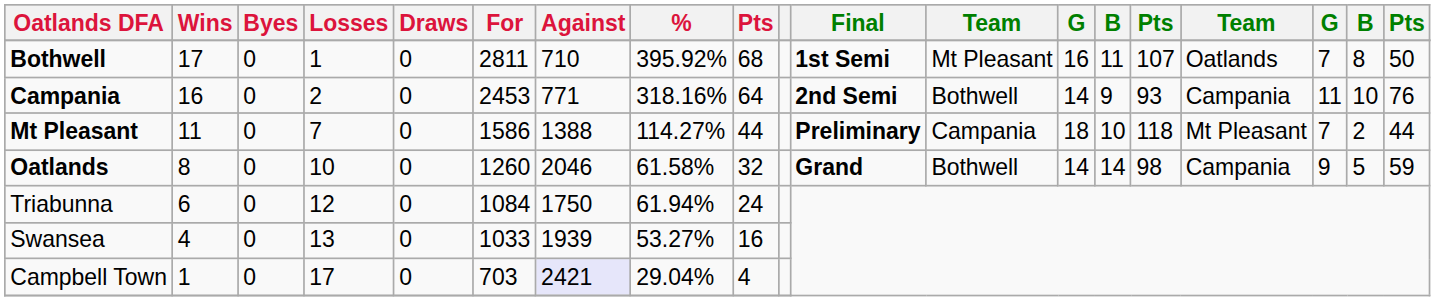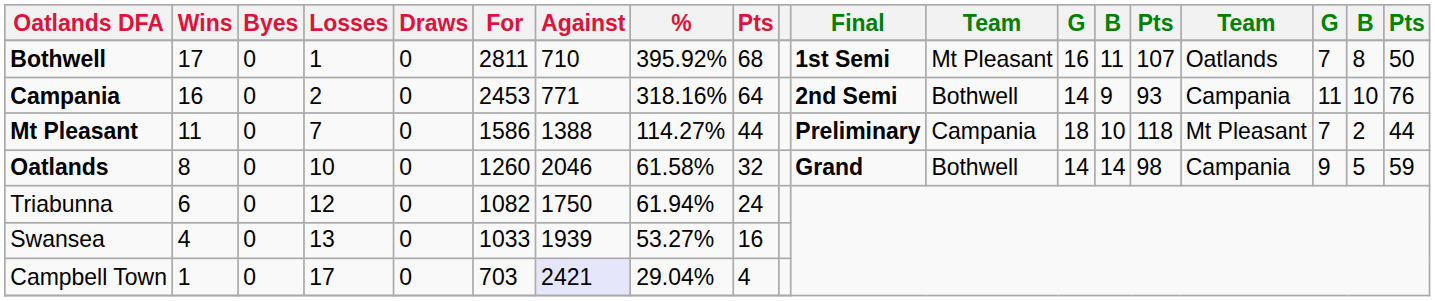 <table style="font-size: 85%; text-align: left;" class="wikitable">
 <tr>
 <th style="color:crimson">Oatlands DFA</th>
 <th style="color:crimson">Wins</th>
 <th style="color:crimson">Byes</th>
 <th style="color:crimson">Losses</th>
 <th style="color:crimson">Draws</th>
 <th style="color:crimson">For</th>
 <th style="color:crimson">Against</th>
 <th style="color:crimson">%</th>
 <th style="color:crimson">Pts</th>
 <th></th>
 <th style="color:green">Final</th>
 <th style="color:green">Team</th>
 <th style="color:green">G</th>
 <th style="color:green">B</th>
 <th style="color:green">Pts</th>
 <th style="color:green">Team</th>
 <th style="color:green">G</th>
 <th style="color:green">B</th>
 <th style="color:green">Pts</th>
 </tr>
 <tr>
 </tr>
 <tr>
 </tr>
 <tr>
 <td><strong>	Bothwell	</strong></td>
 <td>17</td>
 <td>0</td>
 <td>1</td>
 <td>0</td>
 <td>2811</td>
 <td>710</td>
 <td>395.92%</td>
 <td>68</td>
 <td></td>
 <td><strong>1st Semi</strong></td>
 <td>Mt Pleasant</td>
 <td>16</td>
 <td>11</td>
 <td>107</td>
 <td>Oatlands</td>
 <td>7</td>
 <td>8</td>
 <td>50</td>
 </tr>
 <tr>
 <td><strong>	Campania	</strong></td>
 <td>16</td>
 <td>0</td>
 <td>2</td>
 <td>0</td>
 <td>2453</td>
 <td>771</td>
 <td>318.16%</td>
 <td>64</td>
 <td></td>
 <td><strong>2nd Semi</strong></td>
 <td>Bothwell</td>
 <td>14</td>
 <td>9</td>
 <td>93</td>
 <td>Campania</td>
 <td>11</td>
 <td>10</td>
 <td>76</td>
 </tr>
 <tr>
 <td><strong>	Mt Pleasant	</strong></td>
 <td>11</td>
 <td>0</td>
 <td>7</td>
 <td>0</td>
 <td>1586</td>
 <td>1388</td>
 <td>114.27%</td>
 <td>44</td>
 <td></td>
 <td><strong>Preliminary</strong></td>
 <td>Campania</td>
 <td>18</td>
 <td>10</td>
 <td>118</td>
 <td>Mt Pleasant</td>
 <td>7</td>
 <td>2</td>
 <td>44</td>
 </tr>
 <tr>
 <td><strong>	Oatlands	</strong></td>
 <td>8</td>
 <td>0</td>
 <td>10</td>
 <td>0</td>
 <td>1260</td>
 <td>2046</td>
 <td>61.58%</td>
 <td>32</td>
 <td></td>
 <td><strong>Grand</strong></td>
 <td>Bothwell</td>
 <td>14</td>
 <td>14</td>
 <td>98</td>
 <td>Campania</td>
 <td>9</td>
 <td>5</td>
 <td>59</td>
 </tr>
 <tr>
 <td>Triabunna</td>
 <td>6</td>
 <td>0</td>
 <td>12</td>
 <td>0</td>
-<td>1084</td>
+<td>1082</td>
 <td>1750</td>
 <td>61.94%</td>
 <td>24</td>
 <td></td>
 </tr>
 <tr>
 <td>Swansea</td>
 <td>4</td>
 <td>0</td>
 <td>13</td>
 <td>0</td>
 <td>1033</td>
 <td>1939</td>
 <td>53.27%</td>
 <td>16</td>
 <td></td>
 </tr>
 <tr>
 <td>Campbell Town</td>
 <td>1</td>
 <td>0</td>
 <td>17</td>
 <td>0</td>
 <td>703</td>
 <td style="background: lavender;">2421</td>
 <td>29.04%</td>
 <td>4</td>
 <td></td>
 </tr>
 <tr>
 </tr>
 </table>
